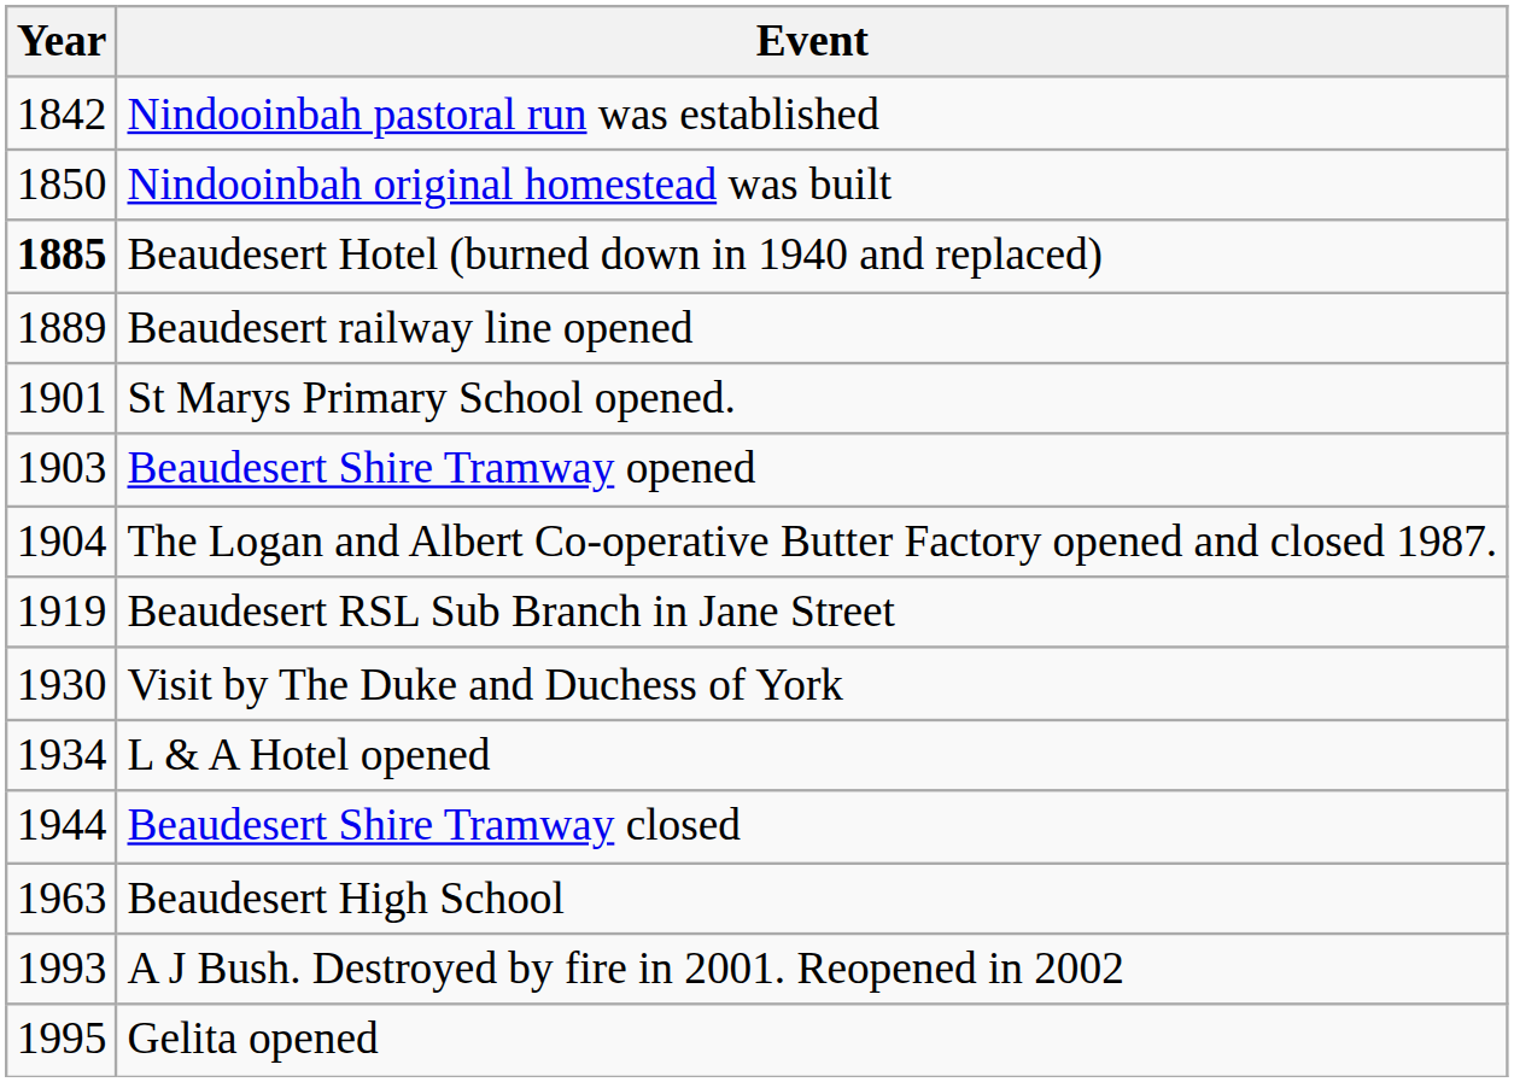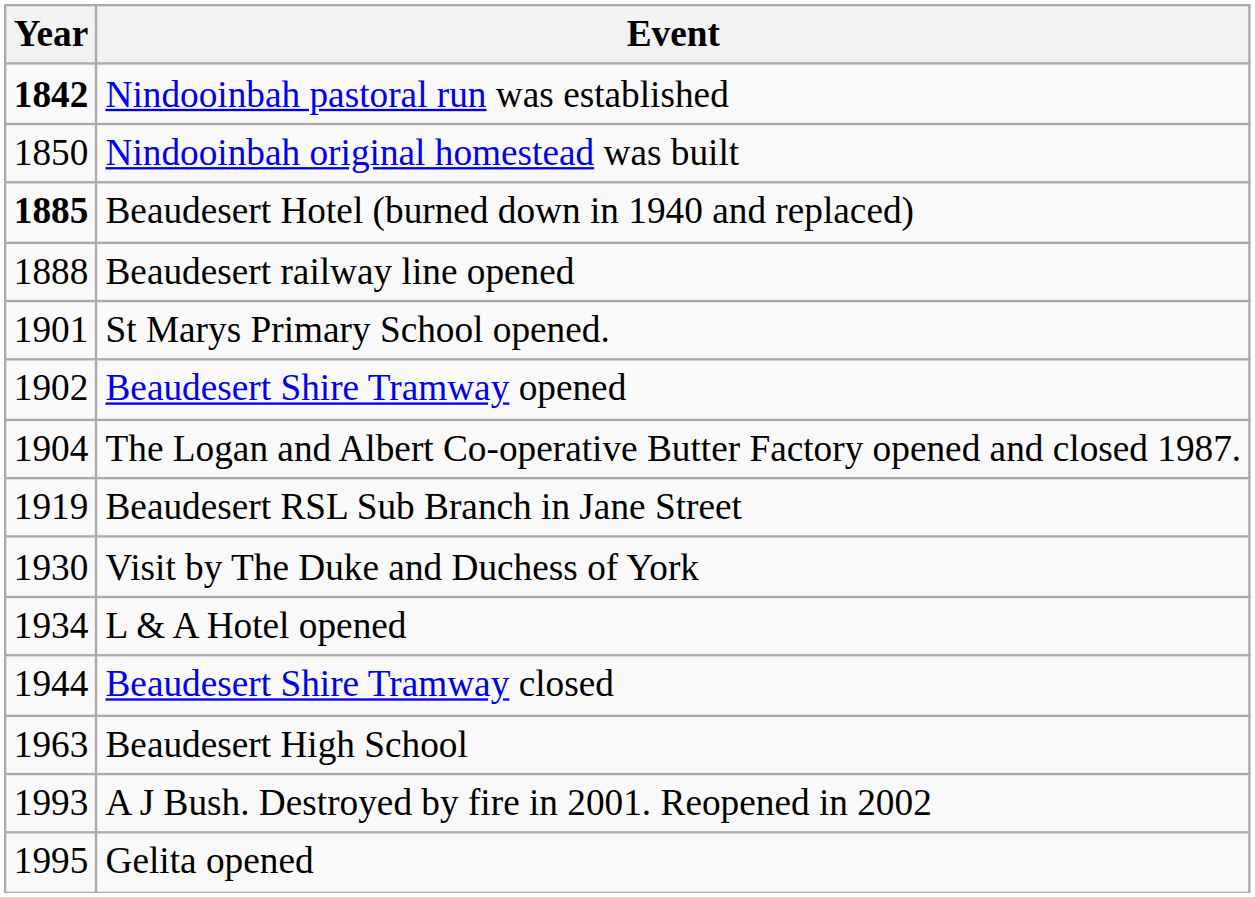 <table class="wikitable" style="right;" border="1">
 <tr>
 <th>Year</th>
 <th>Event</th>
 </tr>
 <tr>
-<td>1842</td>
+<td><strong>1842</strong></td>
 <td><a href='#'>Nindooinbah pastoral run</a> was established</td>
 </tr>
 <tr>
 <td>1850</td>
 <td><a href='#'>Nindooinbah original homestead</a> was built</td>
 </tr>
 <tr>
 <td><strong>1885</strong></td>
 <td>Beaudesert Hotel (burned down in 1940 and replaced)</td>
 </tr>
 <tr>
-<td>1889</td>
+<td>1888</td>
 <td>Beaudesert railway line opened</td>
 </tr>
 <tr>
 <td>1901</td>
 <td>St Marys Primary School opened.</td>
 </tr>
 <tr>
-<td>1903</td>
+<td>1902</td>
 <td><a href='#'>Beaudesert Shire Tramway</a> opened</td>
 </tr>
 <tr>
 <td>1904</td>
 <td>The Logan and Albert Co-operative Butter Factory opened and closed 1987.</td>
 </tr>
 <tr>
 <td>1919</td>
 <td>Beaudesert RSL Sub Branch in Jane Street</td>
 </tr>
 <tr>
 <td>1930</td>
 <td>Visit by The Duke and Duchess of York</td>
 </tr>
 <tr>
 <td>1934</td>
 <td>L & A Hotel opened</td>
 </tr>
 <tr>
 <td>1944</td>
 <td><a href='#'>Beaudesert Shire Tramway</a> closed</td>
 </tr>
 <tr>
 <td>1963</td>
 <td>Beaudesert High School</td>
 </tr>
 <tr>
 <td>1993</td>
 <td>A J Bush. Destroyed by fire in 2001. Reopened in 2002</td>
 </tr>
 <tr>
 <td>1995</td>
 <td>Gelita opened</td>
 </tr>
 </table>
